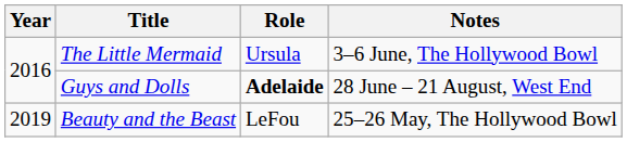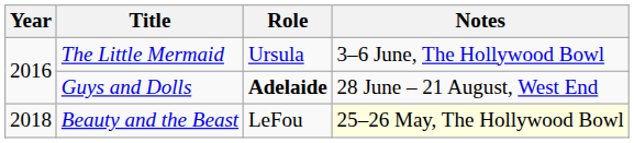 <table class="wikitable sortable plainrowheaders">
 <tr>
 <th scope="col">Year</th>
 <th scope="col">Title</th>
 <th scope="col">Role</th>
 <th scope="col" class="unsortable">Notes</th>
 </tr>
 <tr>
 <td scope="row" rowspan=2>2016</td>
 <td><em><a href='#'>The Little Mermaid</a></em></td>
 <td><a href='#'>Ursula</a></td>
 <td>3–6 June, <a href='#'>The Hollywood Bowl</a></td>
 </tr>
 <tr>
 <td><em><a href='#'>Guys and Dolls</a></em></td>
 <td><strong>Adelaide</strong></td>
 <td>28 June – 21 August, <a href='#'>West End</a></td>
 </tr>
 <tr>
-<td scope="row">2019</td>
+<td scope="row">2018</td>
 <td><em><a href='#'>Beauty and the Beast</a></em></td>
 <td>LeFou</td>
-<td>25–26 May, The Hollywood Bowl</td>
+<td style="background: lightyellow;">25–26 May, The Hollywood Bowl</td>
 </tr>
 </table>
